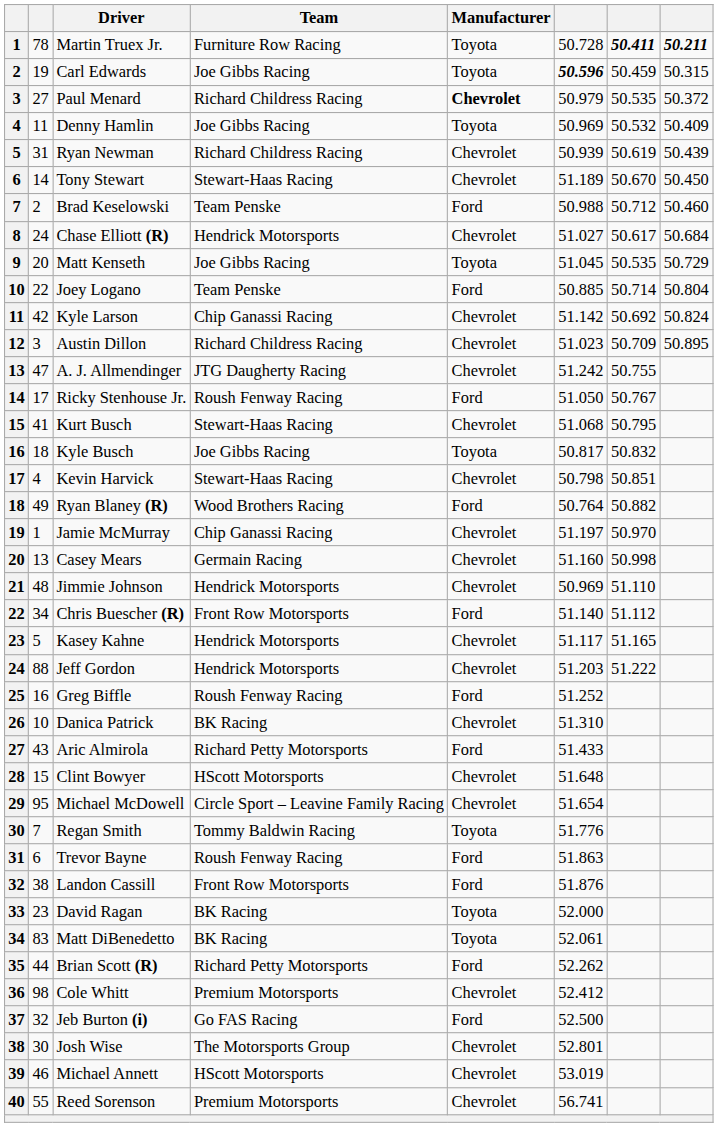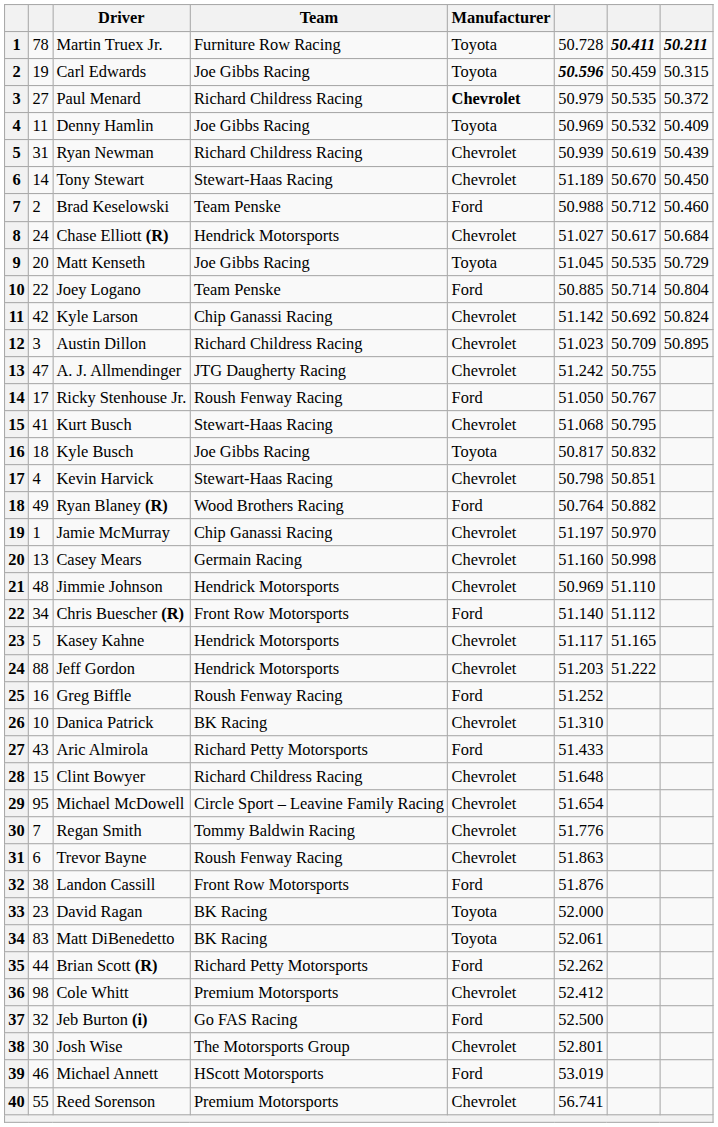 <table class="wikitable" style="font-size:95%">
 <tr>
 <th scope="col"></th>
 <th scope="col"></th>
 <th scope="col">Driver</th>
 <th scope="col">Team</th>
 <th scope="col">Manufacturer</th>
 <th scope="col"></th>
 <th scope="col"></th>
 <th scope="col"></th>
 </tr>
 <tr>
 <th scope="row">1</th>
 <td>78</td>
 <td>Martin Truex Jr.</td>
 <td>Furniture Row Racing</td>
 <td>Toyota</td>
 <td>50.728</td>
 <td><strong><em>50.411</em></strong></td>
 <td><strong><em>50.211</em></strong></td>
 </tr>
 <tr>
 <th scope="row">2</th>
 <td>19</td>
 <td>Carl Edwards</td>
 <td>Joe Gibbs Racing</td>
 <td>Toyota</td>
 <td><strong><em>50.596</em></strong></td>
 <td>50.459</td>
 <td>50.315</td>
 </tr>
 <tr>
 <th scope="row">3</th>
 <td>27</td>
 <td>Paul Menard</td>
 <td>Richard Childress Racing</td>
 <td><strong>Chevrolet</strong></td>
 <td>50.979</td>
 <td>50.535</td>
 <td>50.372</td>
 </tr>
 <tr>
 <th scope="row">4</th>
 <td>11</td>
 <td>Denny Hamlin</td>
 <td>Joe Gibbs Racing</td>
 <td>Toyota</td>
 <td>50.969</td>
 <td>50.532</td>
 <td>50.409</td>
 </tr>
 <tr>
 <th scope="row">5</th>
 <td>31</td>
 <td>Ryan Newman</td>
 <td>Richard Childress Racing</td>
 <td>Chevrolet</td>
 <td>50.939</td>
 <td>50.619</td>
 <td>50.439</td>
 </tr>
 <tr>
 <th scope="row">6</th>
 <td>14</td>
 <td>Tony Stewart</td>
 <td>Stewart-Haas Racing</td>
 <td>Chevrolet</td>
 <td>51.189</td>
 <td>50.670</td>
 <td>50.450</td>
 </tr>
 <tr>
 <th scope="row">7</th>
 <td>2</td>
 <td>Brad Keselowski</td>
 <td>Team Penske</td>
 <td>Ford</td>
 <td>50.988</td>
 <td>50.712</td>
 <td>50.460</td>
 </tr>
 <tr>
 <th scope="row">8</th>
 <td>24</td>
 <td>Chase Elliott <strong>(R)</strong></td>
 <td>Hendrick Motorsports</td>
 <td>Chevrolet</td>
 <td>51.027</td>
 <td>50.617</td>
 <td>50.684</td>
 </tr>
 <tr>
 <th scope="row">9</th>
 <td>20</td>
 <td>Matt Kenseth</td>
 <td>Joe Gibbs Racing</td>
 <td>Toyota</td>
 <td>51.045</td>
 <td>50.535</td>
 <td>50.729</td>
 </tr>
 <tr>
 <th scope="row">10</th>
 <td>22</td>
 <td>Joey Logano</td>
 <td>Team Penske</td>
 <td>Ford</td>
 <td>50.885</td>
 <td>50.714</td>
 <td>50.804</td>
 </tr>
 <tr>
 <th scope="row">11</th>
 <td>42</td>
 <td>Kyle Larson</td>
 <td>Chip Ganassi Racing</td>
 <td>Chevrolet</td>
 <td>51.142</td>
 <td>50.692</td>
 <td>50.824</td>
 </tr>
 <tr>
 <th scope="row">12</th>
 <td>3</td>
 <td>Austin Dillon</td>
 <td>Richard Childress Racing</td>
 <td>Chevrolet</td>
 <td>51.023</td>
 <td>50.709</td>
 <td>50.895</td>
 </tr>
 <tr>
 <th scope="row">13</th>
 <td>47</td>
 <td>A. J. Allmendinger</td>
 <td>JTG Daugherty Racing</td>
 <td>Chevrolet</td>
 <td>51.242</td>
 <td>50.755</td>
 <td></td>
 </tr>
 <tr>
 <th scope="row">14</th>
 <td>17</td>
 <td>Ricky Stenhouse Jr.</td>
 <td>Roush Fenway Racing</td>
 <td>Ford</td>
 <td>51.050</td>
 <td>50.767</td>
 <td></td>
 </tr>
 <tr>
 <th scope="row">15</th>
 <td>41</td>
 <td>Kurt Busch</td>
 <td>Stewart-Haas Racing</td>
 <td>Chevrolet</td>
 <td>51.068</td>
 <td>50.795</td>
 <td></td>
 </tr>
 <tr>
 <th scope="row">16</th>
 <td>18</td>
 <td>Kyle Busch</td>
 <td>Joe Gibbs Racing</td>
 <td>Toyota</td>
 <td>50.817</td>
 <td>50.832</td>
 <td></td>
 </tr>
 <tr>
 <th scope="row">17</th>
 <td>4</td>
 <td>Kevin Harvick</td>
 <td>Stewart-Haas Racing</td>
 <td>Chevrolet</td>
 <td>50.798</td>
 <td>50.851</td>
 <td></td>
 </tr>
 <tr>
 <th scope="row">18</th>
 <td>49</td>
 <td>Ryan Blaney <strong>(R)</strong></td>
 <td>Wood Brothers Racing</td>
 <td>Ford</td>
 <td>50.764</td>
 <td>50.882</td>
 <td></td>
 </tr>
 <tr>
 <th scope="row">19</th>
 <td>1</td>
 <td>Jamie McMurray</td>
 <td>Chip Ganassi Racing</td>
 <td>Chevrolet</td>
 <td>51.197</td>
 <td>50.970</td>
 <td></td>
 </tr>
 <tr>
 <th scope="row">20</th>
 <td>13</td>
 <td>Casey Mears</td>
 <td>Germain Racing</td>
 <td>Chevrolet</td>
 <td>51.160</td>
 <td>50.998</td>
 <td></td>
 </tr>
 <tr>
 <th scope="row">21</th>
 <td>48</td>
 <td>Jimmie Johnson</td>
 <td>Hendrick Motorsports</td>
 <td>Chevrolet</td>
 <td>50.969</td>
 <td>51.110</td>
 <td></td>
 </tr>
 <tr>
 <th scope="row">22</th>
 <td>34</td>
 <td>Chris Buescher <strong>(R)</strong></td>
 <td>Front Row Motorsports</td>
 <td>Ford</td>
 <td>51.140</td>
 <td>51.112</td>
 <td></td>
 </tr>
 <tr>
 <th scope="row">23</th>
 <td>5</td>
 <td>Kasey Kahne</td>
 <td>Hendrick Motorsports</td>
 <td>Chevrolet</td>
 <td>51.117</td>
 <td>51.165</td>
 <td></td>
 </tr>
 <tr>
 <th scope="row">24</th>
 <td>88</td>
 <td>Jeff Gordon</td>
 <td>Hendrick Motorsports</td>
 <td>Chevrolet</td>
 <td>51.203</td>
 <td>51.222</td>
 <td></td>
 </tr>
 <tr>
 <th scope="row">25</th>
 <td>16</td>
 <td>Greg Biffle</td>
 <td>Roush Fenway Racing</td>
 <td>Ford</td>
 <td>51.252</td>
 <td></td>
 <td></td>
 </tr>
 <tr>
 <th scope="row">26</th>
 <td>10</td>
 <td>Danica Patrick</td>
 <td>BK Racing</td>
 <td>Chevrolet</td>
 <td>51.310</td>
 <td></td>
 <td></td>
 </tr>
 <tr>
 <th scope="row">27</th>
 <td>43</td>
 <td>Aric Almirola</td>
 <td>Richard Petty Motorsports</td>
 <td>Ford</td>
 <td>51.433</td>
 <td></td>
 <td></td>
 </tr>
 <tr>
 <th scope="row">28</th>
 <td>15</td>
 <td>Clint Bowyer</td>
-<td>HScott Motorsports</td>
+<td>Richard Childress Racing</td>
 <td>Chevrolet</td>
 <td>51.648</td>
 <td></td>
 <td></td>
 </tr>
 <tr>
 <th scope="row">29</th>
 <td>95</td>
 <td>Michael McDowell</td>
 <td>Circle Sport – Leavine Family Racing</td>
 <td>Chevrolet</td>
 <td>51.654</td>
 <td></td>
 <td></td>
 </tr>
 <tr>
 <th scope="row">30</th>
 <td>7</td>
 <td>Regan Smith</td>
 <td>Tommy Baldwin Racing</td>
-<td>Toyota</td>
+<td>Chevrolet</td>
 <td>51.776</td>
 <td></td>
 <td></td>
 </tr>
 <tr>
 <th scope="row">31</th>
 <td>6</td>
 <td>Trevor Bayne</td>
 <td>Roush Fenway Racing</td>
-<td>Ford</td>
+<td>Chevrolet</td>
 <td>51.863</td>
 <td></td>
 <td></td>
 </tr>
 <tr>
 <th scope="row">32</th>
 <td>38</td>
 <td>Landon Cassill</td>
 <td>Front Row Motorsports</td>
 <td>Ford</td>
 <td>51.876</td>
 <td></td>
 <td></td>
 </tr>
 <tr>
 <th scope="row">33</th>
 <td>23</td>
 <td>David Ragan</td>
 <td>BK Racing</td>
 <td>Toyota</td>
 <td>52.000</td>
 <td></td>
 <td></td>
 </tr>
 <tr>
 <th scope="row">34</th>
 <td>83</td>
 <td>Matt DiBenedetto</td>
 <td>BK Racing</td>
 <td>Toyota</td>
 <td>52.061</td>
 <td></td>
 <td></td>
 </tr>
 <tr>
 <th scope="row">35</th>
 <td>44</td>
 <td>Brian Scott <strong>(R)</strong></td>
 <td>Richard Petty Motorsports</td>
 <td>Ford</td>
 <td>52.262</td>
 <td></td>
 <td></td>
 </tr>
 <tr>
 <th scope="row">36</th>
 <td>98</td>
 <td>Cole Whitt</td>
 <td>Premium Motorsports</td>
 <td>Chevrolet</td>
 <td>52.412</td>
 <td></td>
 <td></td>
 </tr>
 <tr>
 <th scope="row">37</th>
 <td>32</td>
 <td>Jeb Burton <strong>(i)</strong></td>
 <td>Go FAS Racing</td>
 <td>Ford</td>
 <td>52.500</td>
 <td></td>
 <td></td>
 </tr>
 <tr>
 <th scope="row">38</th>
 <td>30</td>
 <td>Josh Wise</td>
 <td>The Motorsports Group</td>
 <td>Chevrolet</td>
 <td>52.801</td>
 <td></td>
 <td></td>
 </tr>
 <tr>
 <th scope="row">39</th>
 <td>46</td>
 <td>Michael Annett</td>
 <td>HScott Motorsports</td>
-<td>Chevrolet</td>
+<td>Ford</td>
 <td>53.019</td>
 <td></td>
 <td></td>
 </tr>
 <tr>
 <th scope="row">40</th>
 <td>55</td>
 <td>Reed Sorenson</td>
 <td>Premium Motorsports</td>
 <td>Chevrolet</td>
 <td>56.741</td>
 <td></td>
 <td></td>
 </tr>
 <tr class="sortbottom">
 <th colspan="8"></th>
 </tr>
 </table>
